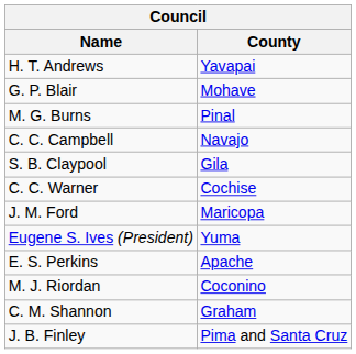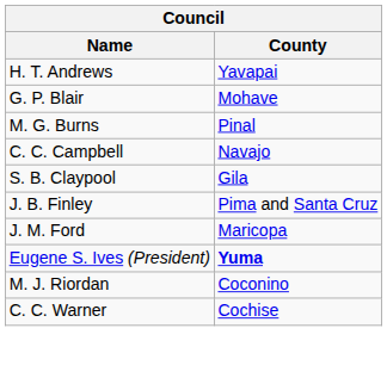 <table class="wikitable">
 <tr>
 <th colspan="2">Council</th>
 </tr>
 <tr>
 <th>Name</th>
 <th>County</th>
 </tr>
 <tr>
 <td>H. T. Andrews</td>
 <td><a href='#'>Yavapai</a></td>
 </tr>
 <tr>
 <td>G. P. Blair</td>
 <td><a href='#'>Mohave</a></td>
 </tr>
 <tr>
 <td>M. G. Burns</td>
 <td><a href='#'>Pinal</a></td>
 </tr>
 <tr>
 <td>C. C. Campbell</td>
 <td><a href='#'>Navajo</a></td>
 </tr>
 <tr>
 <td>S. B. Claypool</td>
 <td><a href='#'>Gila</a></td>
 </tr>
 <tr>
-<td>C. C. Warner</td>
-<td><a href='#'>Cochise</a></td>
+<td>J. B. Finley</td>
+<td><a href='#'>Pima</a> and <a href='#'>Santa Cruz</a></td>
 </tr>
 <tr>
 <td>J. M. Ford</td>
 <td><a href='#'>Maricopa</a></td>
 </tr>
 <tr>
 <td><a href='#'>Eugene S. Ives</a>  <em>(President)</em></td>
-<td><a href='#'>Yuma</a></td>
-</tr>
-<tr>
-<td>E. S. Perkins</td>
-<td><a href='#'>Apache</a></td>
+<td><strong><a href='#'>Yuma</a></strong></td>
 </tr>
 <tr>
 <td>M. J. Riordan</td>
 <td><a href='#'>Coconino</a></td>
 </tr>
 <tr>
-<td>C. M. Shannon</td>
-<td><a href='#'>Graham</a></td>
-</tr>
-<tr>
-<td>J. B. Finley</td>
-<td><a href='#'>Pima</a> and <a href='#'>Santa Cruz</a></td>
+<td>C. C. Warner</td>
+<td><a href='#'>Cochise</a></td>
 </tr>
 </table>
